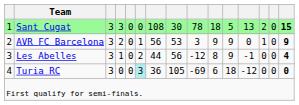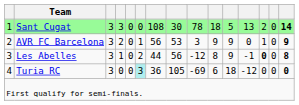 <table class="wikitable" style="text-align:center;">
 <tr>
 <th></th>
 <th>Team</th>
 <th></th>
 <th></th>
 <th></th>
 <th></th>
 <th></th>
 <th></th>
 <th></th>
 <th></th>
 <th></th>
 <th></th>
 <th></th>
 <th></th>
 <th></th>
 </tr>
 <tr bgcolor=palegreen>
 <td>1</td>
 <td align="left"><a href='#'>Sant Cugat</a></td>
 <td>3</td>
 <td>3</td>
 <td>0</td>
 <td>0</td>
 <td>108</td>
 <td>30</td>
 <td>78</td>
 <td>18</td>
 <td>5</td>
 <td>13</td>
 <td>2</td>
 <td>0</td>
-<td><strong>15</strong></td>
+<td><strong>14</strong></td>
 </tr>
 <tr>
 <td>2</td>
 <td align="left"><a href='#'>AVR FC Barcelona</a></td>
 <td>3</td>
 <td>2</td>
 <td>0</td>
 <td>1</td>
 <td>56</td>
 <td>53</td>
 <td>3</td>
 <td>9</td>
 <td>9</td>
 <td>0</td>
 <td>1</td>
 <td>0</td>
 <td><strong>9</strong></td>
 </tr>
 <tr>
 <td>3</td>
 <td align="left"><a href='#'>Les Abelles</a></td>
 <td>3</td>
 <td>1</td>
 <td>0</td>
 <td>2</td>
 <td>44</td>
 <td>56</td>
 <td>-12</td>
 <td>8</td>
 <td>9</td>
 <td>-1</td>
+<td><strong>0</strong></td>
 <td>0</td>
-<td>0</td>
-<td><strong>4</strong></td>
+<td><strong>8</strong></td>
 </tr>
 <tr>
 <td>4</td>
 <td align="left"><a href='#'>Turia RC</a></td>
 <td>3</td>
 <td>0</td>
 <td>0</td>
 <td style="background: paleturquoise;">3</td>
 <td>36</td>
 <td>105</td>
 <td>-69</td>
 <td>6</td>
 <td>18</td>
 <td>-12</td>
 <td>0</td>
 <td>0</td>
 <td><strong>0</strong></td>
 </tr>
 <tr | style="text-align:left;" |>
 <td colspan="15" style="border:0px; font-size:smaller"><br><span>First</span> qualify for semi-finals.</td>
 </tr>
 </table>
